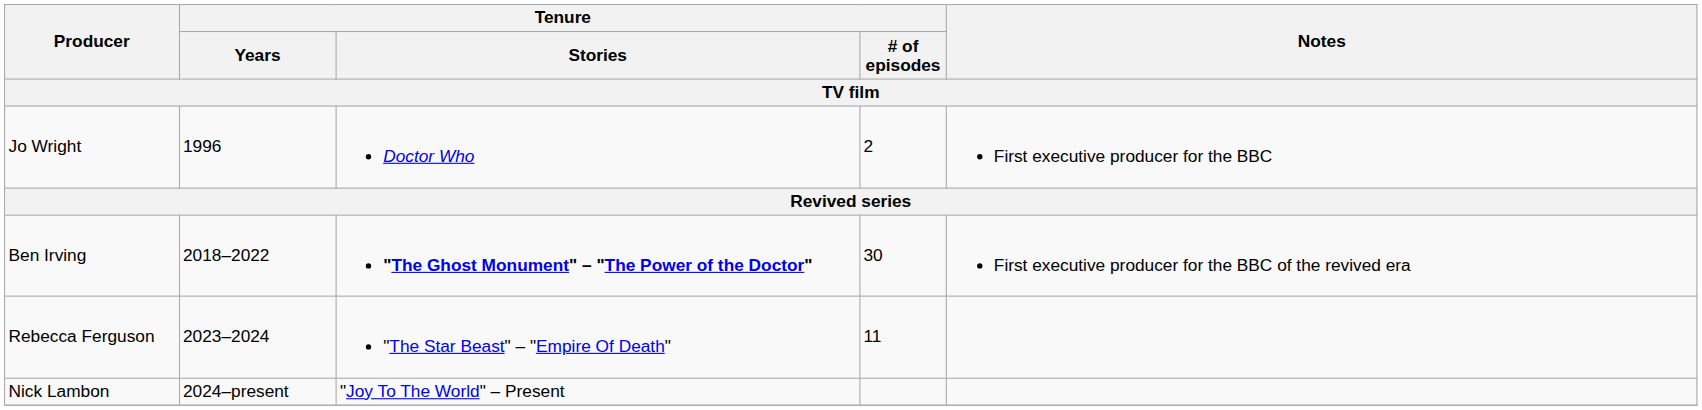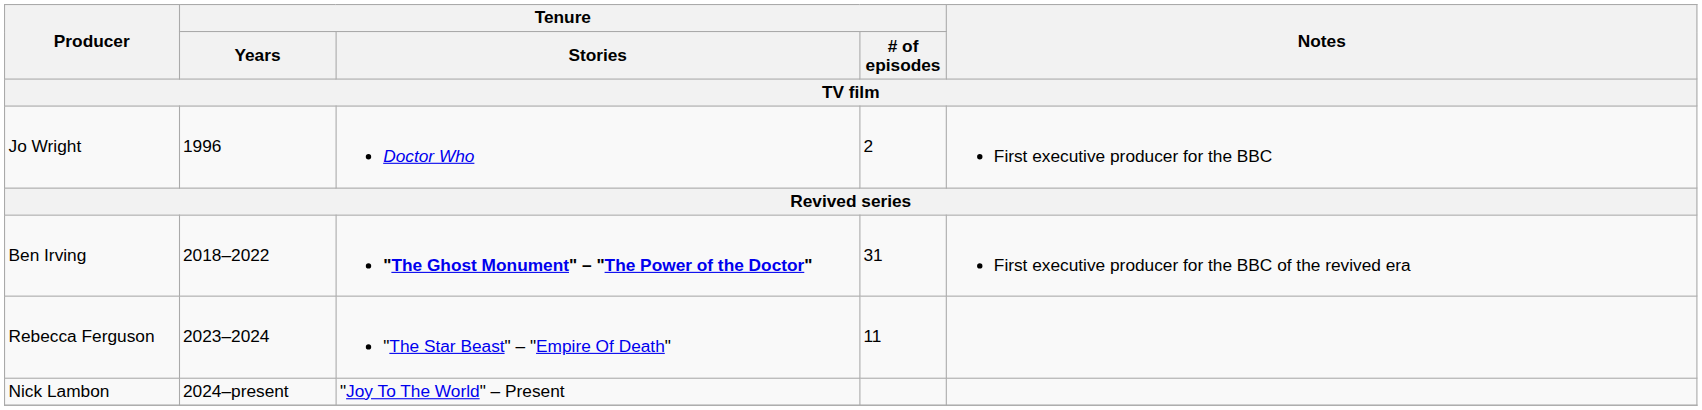 <table class="wikitable">
 <tr>
 <th rowspan="2" width="10%">Producer</th>
 <th colspan="3">Tenure</th>
 <th rowspan="2" width="43%">Notes</th>
 </tr>
 <tr>
 <th width="9%">Years</th>
 <th width="30%">Stories</th>
 <th width="5%"># of episodes<br></th>
 </tr>
 <tr>
 <th colspan="5">TV film</th>
 </tr>
 <tr>
 <td>Jo Wright</td>
 <td>1996</td>
 <td><br><ul><li><em><a href='#'>Doctor Who</a></em></li></ul></td>
 <td>2</td>
 <td><br><ul><li>First executive producer for the BBC</li></ul></td>
 </tr>
 <tr>
 <th colspan="5">Revived series</th>
 </tr>
 <tr>
 <td>Ben Irving</td>
 <td>2018–2022</td>
 <td><strong><br><ul><li>"<a href='#'>The Ghost Monument</a>" – "<a href='#'>The Power of the Doctor</a>"</li></ul></strong></td>
-<td>30</td>
+<td>31</td>
 <td><br><ul><li>First executive producer for the BBC of the revived era</li></ul></td>
 </tr>
 <tr>
 <td>Rebecca Ferguson</td>
 <td>2023–2024</td>
 <td><br><ul><li>"<a href='#'>The Star Beast</a>" – "<a href='#'>Empire Of Death</a>"</li></ul></td>
 <td>11</td>
 <td></td>
 </tr>
 <tr>
 <td>Nick Lambon</td>
 <td>2024–present</td>
 <td>"<a href='#'>Joy To The World</a>" – Present</td>
 <td></td>
 <td></td>
 </tr>
 <tr>
 </tr>
 </table>
